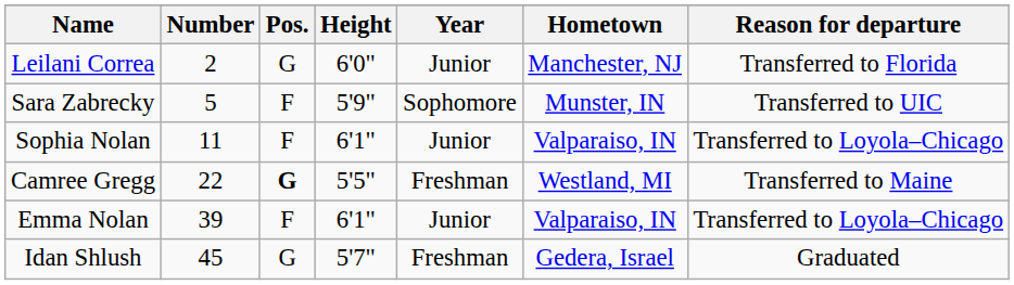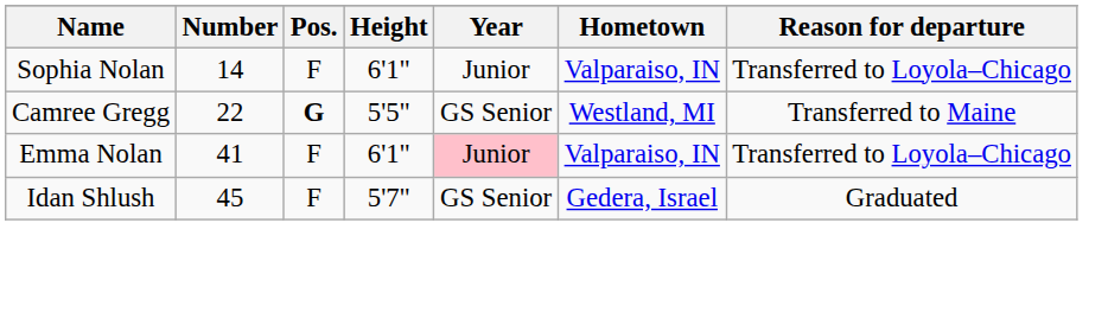 <table class="wikitable sortable" style="text-align: center">
 <tr align=center>
 </tr>
 <tr>
 <th>Name</th>
 <th>Number</th>
 <th>Pos.</th>
 <th>Height</th>
 <th>Year</th>
 <th>Hometown</th>
 <th class="unsortable">Reason for departure</th>
 </tr>
 <tr>
-<td><a href='#'>Leilani Correa</a></td>
-<td>2</td>
-<td>G</td>
-<td>6'0"</td>
-<td>Junior</td>
-<td><a href='#'>Manchester, NJ</a></td>
-<td>Transferred to <a href='#'>Florida</a></td>
-</tr>
-<tr>
-<td>Sara Zabrecky</td>
-<td>5</td>
-<td>F</td>
-<td>5'9"</td>
-<td>Sophomore</td>
-<td><a href='#'>Munster, IN</a></td>
-<td>Transferred to <a href='#'>UIC</a></td>
-</tr>
-<tr>
 <td>Sophia Nolan</td>
-<td>11</td>
+<td>14</td>
 <td>F</td>
 <td>6'1"</td>
 <td>Junior</td>
 <td><a href='#'>Valparaiso, IN</a></td>
 <td>Transferred to <a href='#'>Loyola–Chicago</a></td>
 </tr>
 <tr>
 <td>Camree Gregg</td>
 <td>22</td>
 <td><strong>G</strong></td>
 <td>5'5"</td>
-<td>Freshman</td>
+<td>GS Senior</td>
 <td><a href='#'>Westland, MI</a></td>
 <td>Transferred to <a href='#'>Maine</a></td>
 </tr>
 <tr>
 <td>Emma Nolan</td>
-<td>39</td>
+<td>41</td>
 <td>F</td>
 <td>6'1"</td>
-<td>Junior</td>
+<td style="background: pink;">Junior</td>
 <td><a href='#'>Valparaiso, IN</a></td>
 <td>Transferred to <a href='#'>Loyola–Chicago</a></td>
 </tr>
 <tr>
 <td>Idan Shlush</td>
 <td>45</td>
-<td>G</td>
+<td>F</td>
 <td>5'7"</td>
-<td>Freshman</td>
+<td>GS Senior</td>
 <td><a href='#'>Gedera, Israel</a></td>
 <td>Graduated</td>
 </tr>
 </table>
